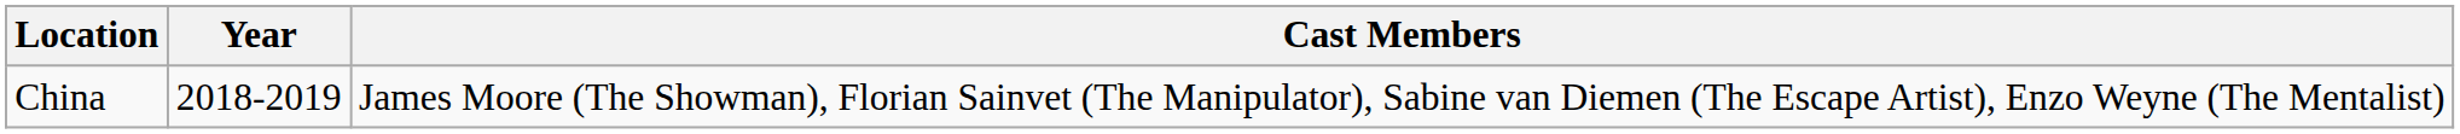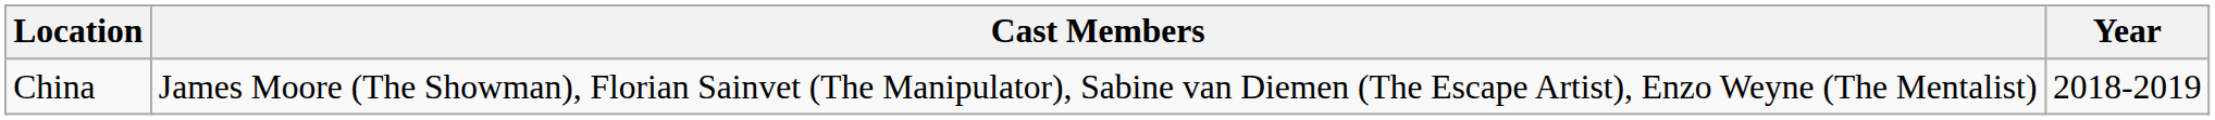 <table class="wikitable">
 <tr>
 <th>Location</th>
+<th>Cast Members</th>
 <th>Year</th>
-<th>Cast Members</th>
 </tr>
 <tr>
 <td>China</td>
+<td>James Moore (The Showman), Florian Sainvet (The Manipulator), Sabine van Diemen (The Escape Artist), Enzo Weyne (The Mentalist)</td>
 <td style="text-align:left">2018-2019</td>
-<td>James Moore (The Showman), Florian Sainvet (The Manipulator), Sabine van Diemen (The Escape Artist), Enzo Weyne (The Mentalist)</td>
 </tr>
 </table>
